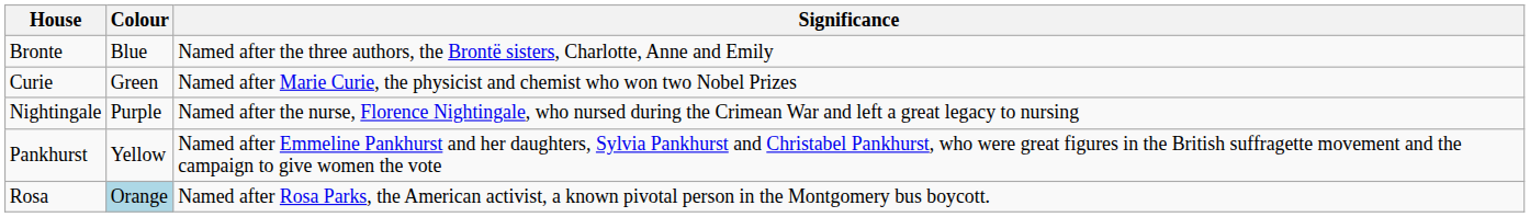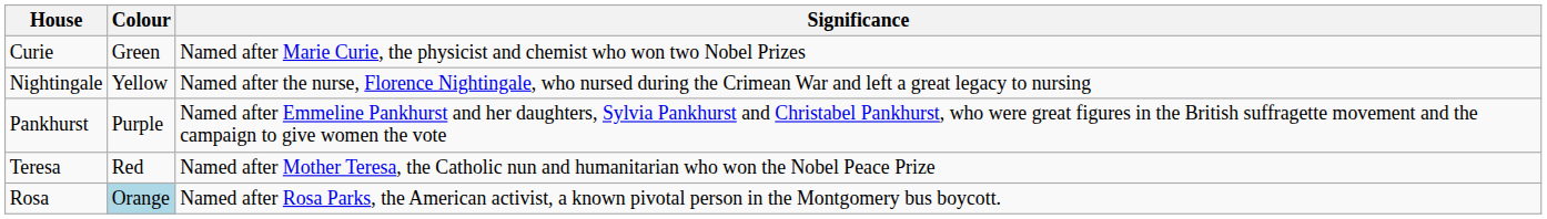 <table class="wikitable">
 <tr>
 <th>House</th>
 <th>Colour</th>
 <th>Significance</th>
-</tr>
-<tr>
-<td>Bronte</td>
-<td>Blue</td>
-<td>Named after the three authors, the <a href='#'>Brontë sisters</a>, Charlotte, Anne and Emily </td>
 </tr>
 <tr>
 <td>Curie</td>
 <td>Green</td>
 <td>Named after <a href='#'>Marie Curie</a>, the physicist and chemist who won two Nobel Prizes</td>
 </tr>
 <tr>
 <td>Nightingale</td>
-<td>Purple</td>
+<td>Yellow</td>
 <td>Named after the nurse, <a href='#'>Florence Nightingale</a>, who nursed during the Crimean War and left a great legacy to nursing</td>
 </tr>
 <tr>
 <td>Pankhurst</td>
-<td>Yellow</td>
+<td>Purple</td>
 <td>Named after <a href='#'>Emmeline Pankhurst</a> and her daughters, <a href='#'>Sylvia Pankhurst</a> and <a href='#'>Christabel Pankhurst</a>, who were great figures in the British suffragette movement and the campaign to give women the vote </td>
+</tr>
+<tr>
+<td>Teresa</td>
+<td>Red</td>
+<td>Named after <a href='#'>Mother Teresa</a>, the Catholic nun and humanitarian who won the Nobel Peace Prize </td>
 </tr>
 <tr>
 <td>Rosa</td>
 <td style="background: lightblue;">Orange</td>
 <td>Named after <a href='#'>Rosa Parks</a>, the American activist, a known pivotal person in the Montgomery bus boycott.</td>
 </tr>
 </table>
